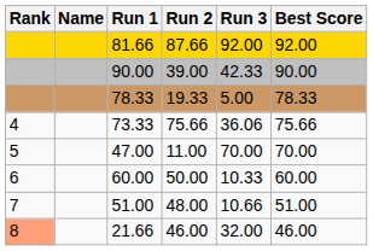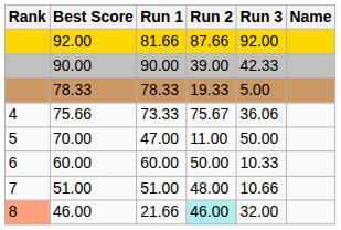 <table class="wikitable">
 <tr>
 <th>Rank</th>
-<th>Name</th>
+<th>Best Score</th>
 <th>Run 1</th>
 <th>Run 2</th>
 <th>Run 3</th>
-<th>Best Score</th>
+<th>Name</th>
 </tr>
 <tr style="background:gold;">
 <td></td>
-<td></td>
+<td>92.00</td>
 <td>81.66</td>
 <td>87.66</td>
 <td>92.00</td>
-<td>92.00</td>
+<td></td>
 </tr>
 <tr style="background:silver;">
 <td></td>
-<td></td>
+<td>90.00</td>
 <td>90.00</td>
 <td>39.00</td>
 <td>42.33</td>
-<td>90.00</td>
+<td></td>
 </tr>
 <tr style="background:#cc9966;">
 <td></td>
-<td></td>
+<td>78.33</td>
 <td>78.33</td>
 <td>19.33</td>
 <td>5.00</td>
-<td>78.33</td>
+<td></td>
 </tr>
 <tr>
 <td>4</td>
+<td>75.66</td>
+<td>73.33</td>
+<td>75.67</td>
+<td>36.06</td>
 <td></td>
-<td>73.33</td>
-<td>75.66</td>
-<td>36.06</td>
-<td>75.66</td>
 </tr>
 <tr>
 <td>5</td>
-<td></td>
+<td>70.00</td>
 <td>47.00</td>
 <td>11.00</td>
-<td>70.00</td>
-<td>70.00</td>
+<td>50.00</td>
+<td></td>
 </tr>
 <tr>
 <td>6</td>
-<td></td>
+<td>60.00</td>
 <td>60.00</td>
 <td>50.00</td>
 <td>10.33</td>
-<td>60.00</td>
+<td></td>
 </tr>
 <tr>
 <td>7</td>
-<td></td>
+<td>51.00</td>
 <td>51.00</td>
 <td>48.00</td>
 <td>10.66</td>
-<td>51.00</td>
+<td></td>
 </tr>
 <tr>
 <td style="background: lightsalmon;">8</td>
+<td>46.00</td>
+<td>21.66</td>
+<td style="background: paleturquoise;">46.00</td>
+<td>32.00</td>
 <td></td>
-<td>21.66</td>
-<td>46.00</td>
-<td>32.00</td>
-<td>46.00</td>
 </tr>
 </table>
